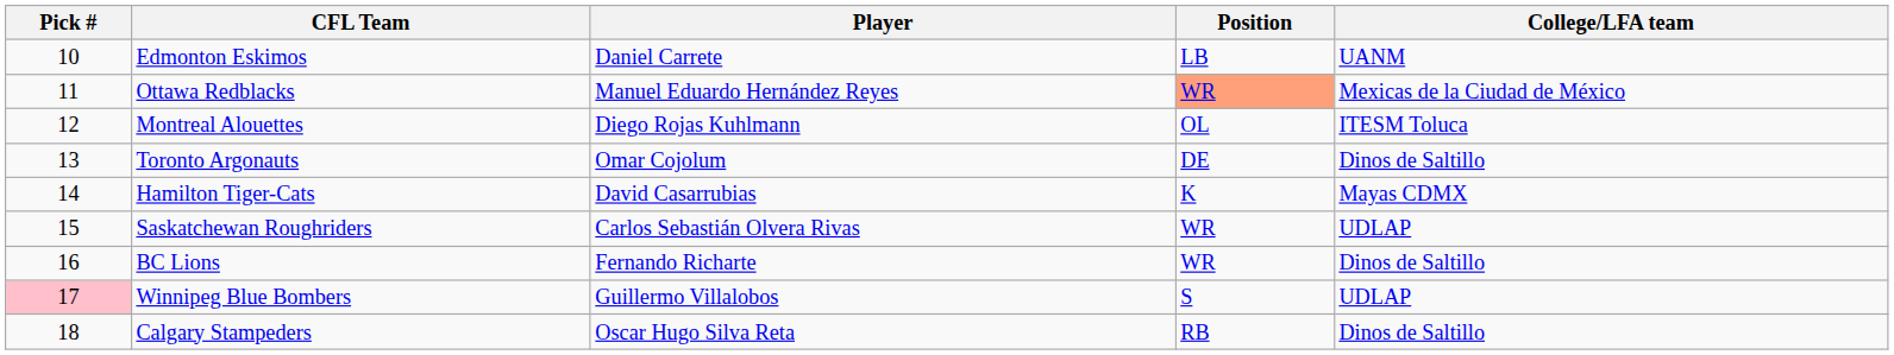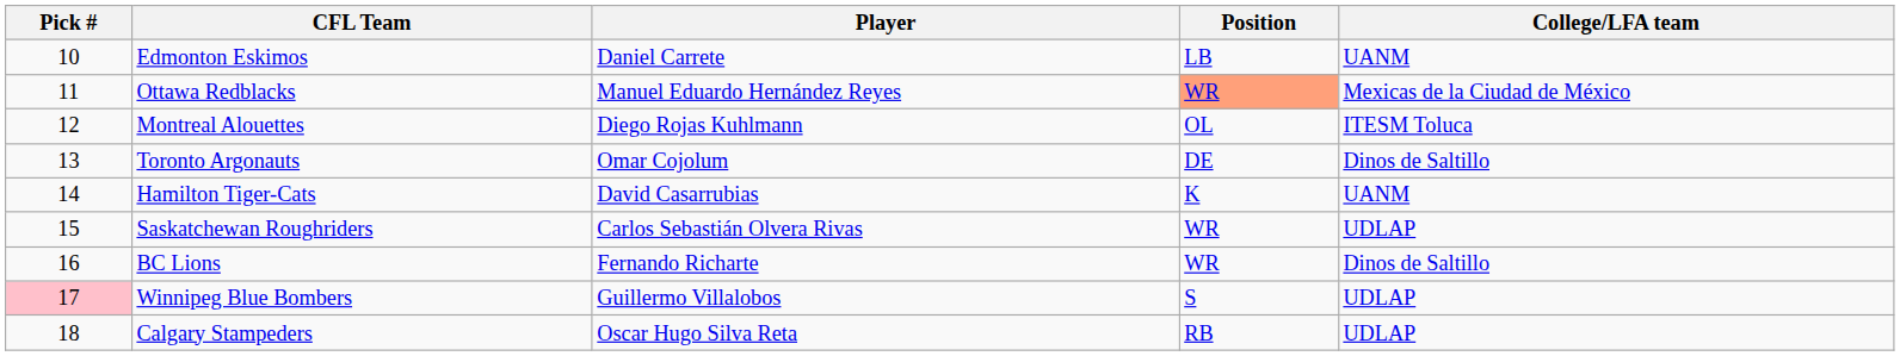 <table class="wikitable" style="width:70%">
 <tr>
 <th>Pick #</th>
 <th>CFL Team</th>
 <th>Player</th>
 <th>Position</th>
 <th>College/LFA team</th>
 </tr>
 <tr>
 <td align=center>10</td>
 <td><a href='#'>Edmonton Eskimos</a></td>
 <td><a href='#'>Daniel Carrete</a></td>
 <td><a href='#'>LB</a></td>
 <td><a href='#'>UANM</a></td>
 </tr>
 <tr>
 <td align=center>11</td>
 <td><a href='#'>Ottawa Redblacks</a></td>
 <td><a href='#'>Manuel Eduardo Hernández Reyes</a></td>
 <td style="background: lightsalmon;"><a href='#'>WR</a></td>
 <td><a href='#'>Mexicas de la Ciudad de México</a></td>
 </tr>
 <tr>
 <td align=center>12</td>
 <td><a href='#'>Montreal Alouettes</a></td>
 <td><a href='#'>Diego Rojas Kuhlmann</a></td>
 <td><a href='#'>OL</a></td>
 <td><a href='#'>ITESM Toluca</a></td>
 </tr>
 <tr>
 <td align=center>13</td>
 <td><a href='#'>Toronto Argonauts</a></td>
 <td><a href='#'>Omar Cojolum</a></td>
 <td><a href='#'>DE</a></td>
 <td><a href='#'>Dinos de Saltillo</a></td>
 </tr>
 <tr>
 <td align=center>14</td>
 <td><a href='#'>Hamilton Tiger-Cats</a></td>
 <td><a href='#'>David Casarrubias</a></td>
 <td><a href='#'>K</a></td>
-<td><a href='#'>Mayas CDMX</a></td>
+<td><a href='#'>UANM</a></td>
 </tr>
 <tr>
 <td align=center>15</td>
 <td><a href='#'>Saskatchewan Roughriders</a></td>
 <td><a href='#'>Carlos Sebastián Olvera Rivas</a></td>
 <td><a href='#'>WR</a></td>
 <td><a href='#'>UDLAP</a></td>
 </tr>
 <tr>
 <td align=center>16</td>
 <td><a href='#'>BC Lions</a></td>
 <td><a href='#'>Fernando Richarte</a></td>
 <td><a href='#'>WR</a></td>
 <td><a href='#'>Dinos de Saltillo</a></td>
 </tr>
 <tr>
 <td align=center style="background: pink;">17</td>
 <td><a href='#'>Winnipeg Blue Bombers</a></td>
 <td><a href='#'>Guillermo Villalobos</a></td>
 <td><a href='#'>S</a></td>
 <td><a href='#'>UDLAP</a></td>
 </tr>
 <tr>
 <td align=center>18</td>
 <td><a href='#'>Calgary Stampeders</a></td>
 <td><a href='#'>Oscar Hugo Silva Reta</a></td>
 <td><a href='#'>RB</a></td>
-<td><a href='#'>Dinos de Saltillo</a></td>
+<td><a href='#'>UDLAP</a></td>
 </tr>
 </table>
